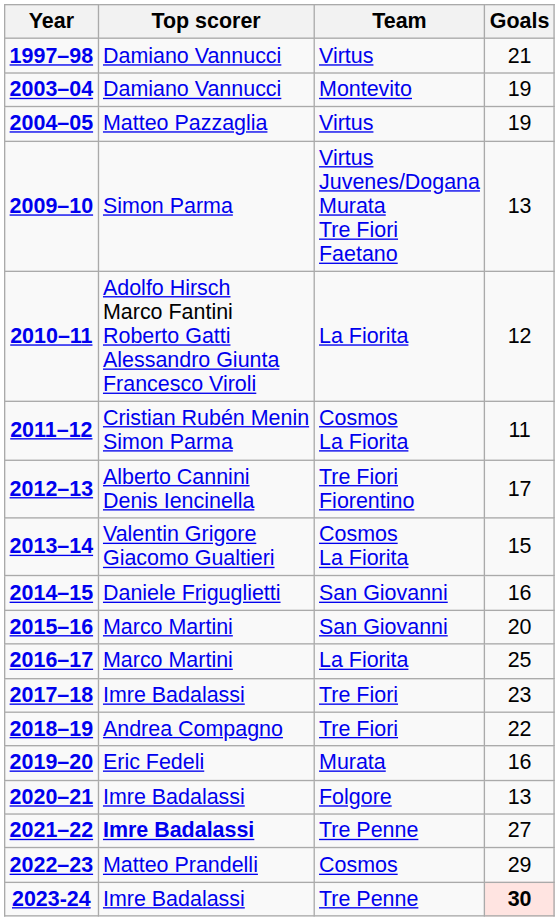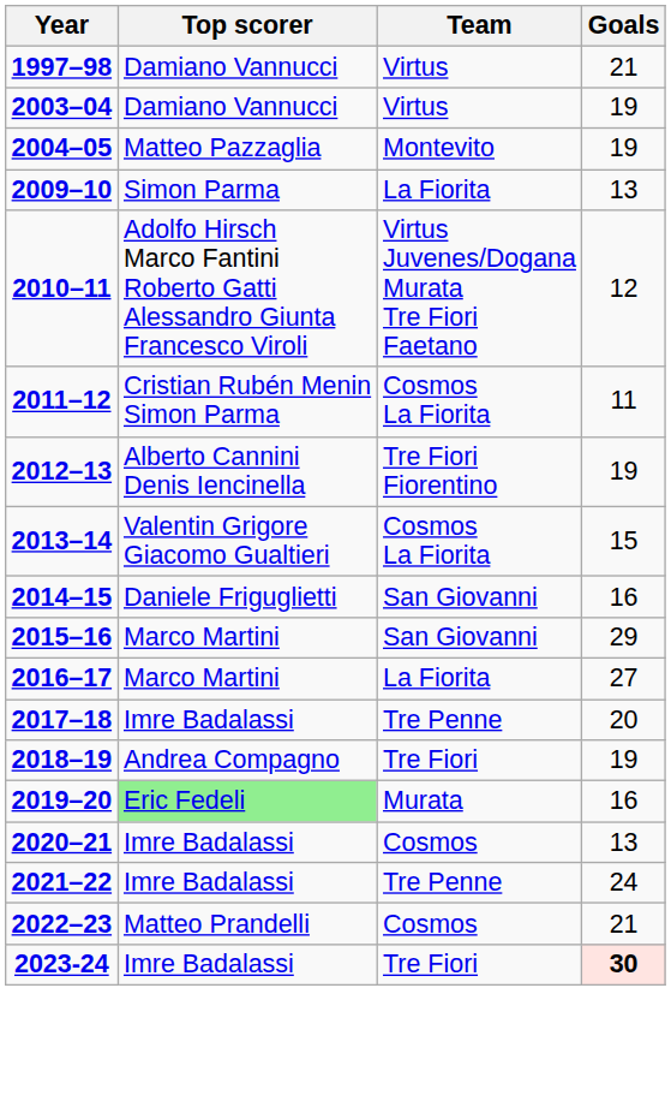 <table class="wikitable" style="text-align:center">
 <tr>
 <th>Year</th>
 <th>Top scorer</th>
 <th>Team</th>
 <th>Goals</th>
 </tr>
 <tr>
 <td><strong><a href='#'>1997–98</a></strong></td>
 <td align=left> <a href='#'>Damiano Vannucci</a></td>
 <td align=left><a href='#'>Virtus</a></td>
 <td>21</td>
 </tr>
 <tr>
 <td><strong><a href='#'>2003–04</a></strong></td>
 <td align=left> <a href='#'>Damiano Vannucci</a></td>
-<td align=left><a href='#'>Montevito</a></td>
+<td align=left><a href='#'>Virtus</a></td>
 <td>19</td>
 </tr>
 <tr>
 <td><strong><a href='#'>2004–05</a></strong></td>
 <td align=left> <a href='#'>Matteo Pazzaglia</a></td>
-<td align=left><a href='#'>Virtus</a></td>
+<td align=left><a href='#'>Montevito</a></td>
 <td>19</td>
 </tr>
 <tr>
 <td><strong><a href='#'>2009–10</a></strong></td>
 <td align=left> <a href='#'>Simon Parma</a></td>
-<td align=left><a href='#'>Virtus</a><br><a href='#'>Juvenes/Dogana</a><br><a href='#'>Murata</a><br><a href='#'>Tre Fiori</a><br><a href='#'>Faetano</a></td>
+<td align=left><a href='#'>La Fiorita</a></td>
 <td>13</td>
 </tr>
 <tr>
 <td><strong><a href='#'>2010–11</a></strong></td>
 <td align=left> <a href='#'>Adolfo Hirsch</a><br> Marco Fantini<br> <a href='#'>Roberto Gatti</a><br> <a href='#'>Alessandro Giunta</a><br> <a href='#'>Francesco Viroli</a></td>
-<td align=left><a href='#'>La Fiorita</a></td>
+<td align=left><a href='#'>Virtus</a><br><a href='#'>Juvenes/Dogana</a><br><a href='#'>Murata</a><br><a href='#'>Tre Fiori</a><br><a href='#'>Faetano</a></td>
 <td>12</td>
 </tr>
 <tr>
 <td><strong><a href='#'>2011–12</a></strong></td>
 <td align=left> <a href='#'>Cristian Rubén Menin</a><br> <a href='#'>Simon Parma</a></td>
 <td align=left><a href='#'>Cosmos</a><br><a href='#'>La Fiorita</a></td>
 <td>11</td>
 </tr>
 <tr>
 <td><strong><a href='#'>2012–13</a></strong></td>
 <td align=left> <a href='#'>Alberto Cannini</a><br> <a href='#'>Denis Iencinella</a></td>
 <td align=left><a href='#'>Tre Fiori</a><br><a href='#'>Fiorentino</a></td>
-<td>17</td>
+<td>19</td>
 </tr>
 <tr>
 <td><strong><a href='#'>2013–14</a></strong></td>
 <td align=left> <a href='#'>Valentin Grigore</a><br> <a href='#'>Giacomo Gualtieri</a></td>
 <td align=left><a href='#'>Cosmos</a><br><a href='#'>La Fiorita</a></td>
 <td>15</td>
 </tr>
 <tr>
 <td><strong><a href='#'>2014–15</a></strong></td>
 <td align=left> <a href='#'>Daniele Friguglietti</a></td>
 <td align=left><a href='#'>San Giovanni</a></td>
 <td>16</td>
 </tr>
 <tr>
 <td><strong><a href='#'>2015–16</a></strong></td>
 <td align=left> <a href='#'>Marco Martini</a></td>
 <td align=left><a href='#'>San Giovanni</a></td>
-<td>20</td>
+<td>29</td>
 </tr>
 <tr>
 <td><strong><a href='#'>2016–17</a></strong></td>
 <td align=left> <a href='#'>Marco Martini</a></td>
 <td align=left><a href='#'>La Fiorita</a></td>
-<td>25</td>
+<td>27</td>
 </tr>
 <tr>
 <td><strong><a href='#'>2017–18</a></strong></td>
 <td align=left> <a href='#'>Imre Badalassi</a></td>
-<td align=left><a href='#'>Tre Fiori</a></td>
-<td>23</td>
+<td align=left><a href='#'>Tre Penne</a></td>
+<td>20</td>
 </tr>
 <tr>
 <td><strong><a href='#'>2018–19</a></strong></td>
 <td align=left> <a href='#'>Andrea Compagno</a></td>
 <td align=left><a href='#'>Tre Fiori</a></td>
-<td>22</td>
+<td>19</td>
 </tr>
 <tr>
 <td><strong><a href='#'>2019–20</a></strong></td>
-<td align=left> <a href='#'>Eric Fedeli</a></td>
+<td align=left style="background: lightgreen;"> <a href='#'>Eric Fedeli</a></td>
 <td align=left><a href='#'>Murata</a></td>
 <td>16</td>
 </tr>
 <tr>
 <td><strong><a href='#'>2020–21</a></strong></td>
 <td align=left> <a href='#'>Imre Badalassi</a></td>
-<td align=left><a href='#'>Folgore</a></td>
+<td align=left><a href='#'>Cosmos</a></td>
 <td>13</td>
 </tr>
 <tr>
 <td><strong><a href='#'>2021–22</a></strong></td>
-<td align=left><strong> <a href='#'>Imre Badalassi</a></strong></td>
+<td align=left> <a href='#'>Imre Badalassi</a></td>
 <td align=left><a href='#'>Tre Penne</a></td>
-<td>27</td>
+<td>24</td>
 </tr>
 <tr>
 <td><strong><a href='#'>2022–23</a></strong></td>
 <td align=left> <a href='#'>Matteo Prandelli</a></td>
 <td align=left><a href='#'>Cosmos</a></td>
-<td>29</td>
+<td>21</td>
 </tr>
 <tr>
 <td><strong><a href='#'>2023-24</a></strong></td>
 <td align=left> <a href='#'>Imre Badalassi</a></td>
-<td align=left><a href='#'>Tre Penne</a></td>
+<td align=left><a href='#'>Tre Fiori</a></td>
 <td bgcolor=mistyrose><strong>30</strong></td>
 </tr>
 </table>
